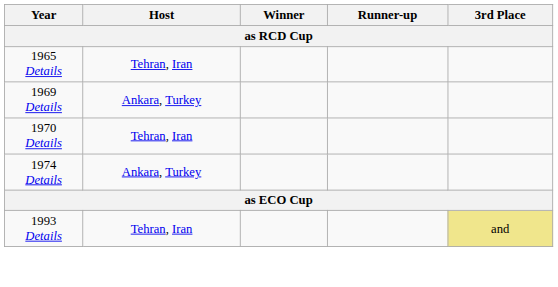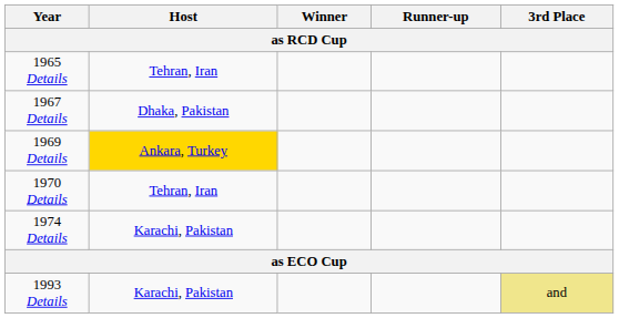 <table class="wikitable" style="font-size:90%; width: 100%; text-align: center;">
 <tr>
 <th>Year</th>
 <th>Host</th>
 <th>Winner</th>
 <th>Runner-up</th>
 <th>3rd Place</th>
 </tr>
 <tr>
 <th colspan=5>as RCD Cup</th>
 </tr>
 <tr>
 <td>1965 <br> <em><a href='#'>Details</a></em></td>
 <td> <a href='#'>Tehran</a>, <a href='#'>Iran</a></td>
 <td></td>
 <td></td>
 <td></td>
 </tr>
 <tr>
+<td>1967 <br> <em><a href='#'>Details</a></em></td>
+<td> <a href='#'>Dhaka</a>, <a href='#'>Pakistan</a></td>
+<td></td>
+<td></td>
+<td></td>
+</tr>
+<tr>
 <td>1969 <br> <em><a href='#'>Details</a></em></td>
-<td> <a href='#'>Ankara</a>, <a href='#'>Turkey</a></td>
+<td style="background: gold;"> <a href='#'>Ankara</a>, <a href='#'>Turkey</a></td>
 <td></td>
 <td></td>
 <td></td>
 </tr>
 <tr>
 <td>1970 <br> <em><a href='#'>Details</a></em></td>
 <td> <a href='#'>Tehran</a>, <a href='#'>Iran</a></td>
 <td></td>
 <td></td>
 <td></td>
 </tr>
 <tr>
 <td>1974 <br> <em><a href='#'>Details</a></em></td>
-<td> <a href='#'>Ankara</a>, <a href='#'>Turkey</a></td>
+<td> <a href='#'>Karachi</a>, <a href='#'>Pakistan</a></td>
 <td></td>
 <td></td>
 <td></td>
 </tr>
 <tr>
 <th colspan=5>as ECO Cup</th>
 </tr>
 <tr>
 <td>1993 <br> <em><a href='#'>Details</a></em></td>
-<td> <a href='#'>Tehran</a>, <a href='#'>Iran</a></td>
+<td> <a href='#'>Karachi</a>, <a href='#'>Pakistan</a></td>
 <td></td>
 <td></td>
 <td style="background: khaki;"> and <br> </td>
 </tr>
 </table>
